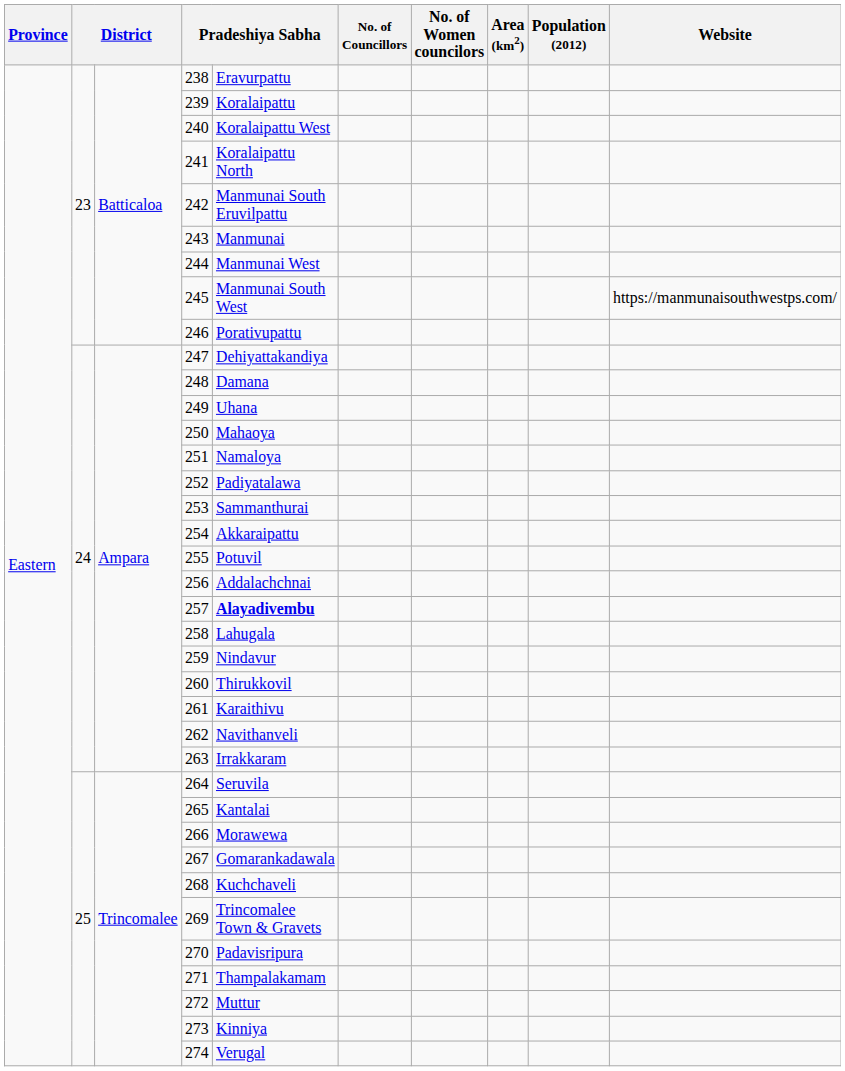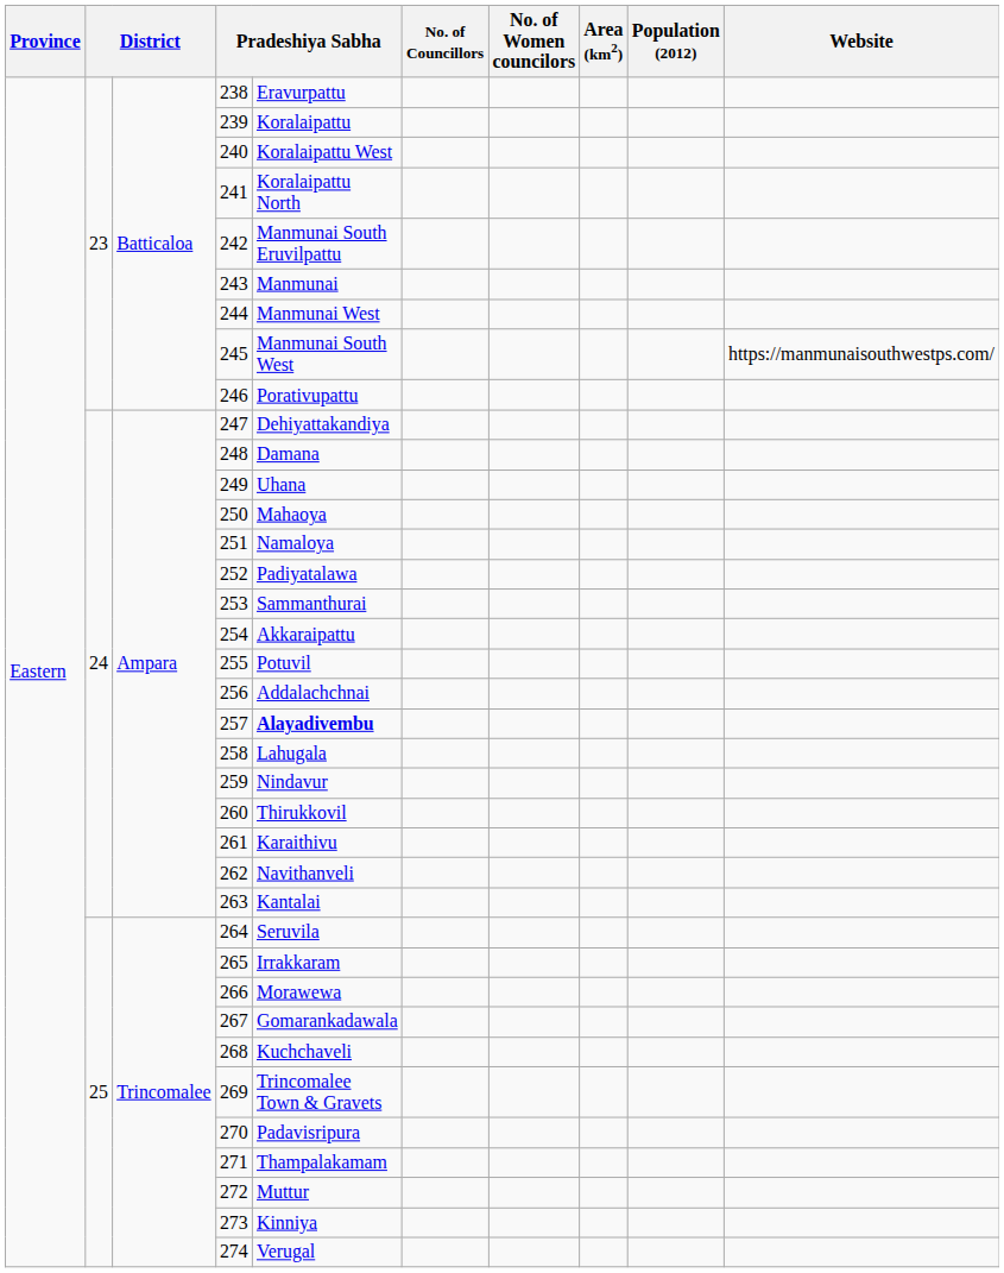 <table class="wikitable sortable">
 <tr>
 <th><a href='#'>Province</a></th>
 <th colspan="2"><a href='#'>District</a></th>
 <th colspan="2">Pradeshiya Sabha</th>
 <th><small>No. of<br>Councillors</small></th>
 <th>No. of Women councilors</th>
 <th>Area <small>(km<sup>2</sup>)</small><br></th>
 <th>Population<br><small>(2012)</small></th>
 <th>Website</th>
 </tr>
 <tr>
 <td rowspan="37"><a href='#'>Eastern</a></td>
 <td rowspan="9">23</td>
 <td rowspan="9"><a href='#'>Batticaloa</a></td>
 <td>238</td>
 <td><a href='#'>Eravurpattu</a></td>
 <td></td>
 <td></td>
 <td></td>
 <td></td>
 <td></td>
 </tr>
 <tr>
 <td>239</td>
 <td><a href='#'>Koralaipattu</a></td>
 <td></td>
 <td></td>
 <td></td>
 <td></td>
 <td></td>
 </tr>
 <tr>
 <td>240</td>
 <td><a href='#'>Koralaipattu West</a></td>
 <td></td>
 <td></td>
 <td></td>
 <td></td>
 <td></td>
 </tr>
 <tr>
 <td>241</td>
 <td><a href='#'>Koralaipattu North</a></td>
 <td></td>
 <td></td>
 <td></td>
 <td></td>
 <td></td>
 </tr>
 <tr>
 <td>242</td>
 <td><a href='#'>Manmunai South Eruvilpattu</a></td>
 <td></td>
 <td></td>
 <td></td>
 <td></td>
 <td></td>
 </tr>
 <tr>
 <td>243</td>
 <td><a href='#'>Manmunai</a></td>
 <td></td>
 <td></td>
 <td></td>
 <td></td>
 <td></td>
 </tr>
 <tr>
 <td>244</td>
 <td><a href='#'>Manmunai West</a></td>
 <td></td>
 <td></td>
 <td></td>
 <td></td>
 <td></td>
 </tr>
 <tr>
 <td>245</td>
 <td><a href='#'>Manmunai South West</a></td>
 <td></td>
 <td></td>
 <td></td>
 <td></td>
 <td>https://manmunaisouthwestps.com/</td>
 </tr>
 <tr>
 <td>246</td>
 <td><a href='#'>Porativupattu</a></td>
 <td></td>
 <td></td>
 <td></td>
 <td></td>
 <td></td>
 </tr>
 <tr>
 <td rowspan="17">24</td>
 <td rowspan="17"><a href='#'>Ampara</a></td>
 <td>247</td>
 <td><a href='#'>Dehiyattakandiya</a></td>
 <td></td>
 <td></td>
 <td></td>
 <td></td>
 <td></td>
 </tr>
 <tr>
 <td>248</td>
 <td><a href='#'>Damana</a></td>
 <td></td>
 <td></td>
 <td></td>
 <td></td>
 <td></td>
 </tr>
 <tr>
 <td>249</td>
 <td><a href='#'>Uhana</a></td>
 <td></td>
 <td></td>
 <td></td>
 <td></td>
 <td></td>
 </tr>
 <tr>
 <td>250</td>
 <td><a href='#'>Mahaoya</a></td>
 <td></td>
 <td></td>
 <td></td>
 <td></td>
 <td></td>
 </tr>
 <tr>
 <td>251</td>
 <td><a href='#'>Namaloya</a></td>
 <td></td>
 <td></td>
 <td></td>
 <td></td>
 <td></td>
 </tr>
 <tr>
 <td>252</td>
 <td><a href='#'>Padiyatalawa</a></td>
 <td></td>
 <td></td>
 <td></td>
 <td></td>
 <td></td>
 </tr>
 <tr>
 <td>253</td>
 <td><a href='#'>Sammanthurai</a></td>
 <td></td>
 <td></td>
 <td></td>
 <td></td>
 <td></td>
 </tr>
 <tr>
 <td>254</td>
 <td><a href='#'>Akkaraipattu</a></td>
 <td></td>
 <td></td>
 <td></td>
 <td></td>
 <td></td>
 </tr>
 <tr>
 <td>255</td>
 <td><a href='#'>Potuvil</a></td>
 <td></td>
 <td></td>
 <td></td>
 <td></td>
 <td></td>
 </tr>
 <tr>
 <td>256</td>
 <td><a href='#'>Addalachchnai</a></td>
 <td></td>
 <td></td>
 <td></td>
 <td></td>
 <td></td>
 </tr>
 <tr>
 <td>257</td>
 <td><strong><a href='#'>Alayadivembu</a></strong></td>
 <td></td>
 <td></td>
 <td></td>
 <td></td>
 <td></td>
 </tr>
 <tr>
 <td>258</td>
 <td><a href='#'>Lahugala</a></td>
 <td></td>
 <td></td>
 <td></td>
 <td></td>
 <td></td>
 </tr>
 <tr>
 <td>259</td>
 <td><a href='#'>Nindavur</a></td>
 <td></td>
 <td></td>
 <td></td>
 <td></td>
 <td></td>
 </tr>
 <tr>
 <td>260</td>
 <td><a href='#'>Thirukkovil</a></td>
 <td></td>
 <td></td>
 <td></td>
 <td></td>
 <td></td>
 </tr>
 <tr>
 <td>261</td>
 <td><a href='#'>Karaithivu</a></td>
 <td></td>
 <td></td>
 <td></td>
 <td></td>
 <td></td>
 </tr>
 <tr>
 <td>262</td>
 <td><a href='#'>Navithanveli</a></td>
 <td></td>
 <td></td>
 <td></td>
 <td></td>
 <td></td>
 </tr>
 <tr>
 <td>263</td>
-<td><a href='#'>Irrakkaram</a></td>
+<td><a href='#'>Kantalai</a></td>
 <td></td>
 <td></td>
 <td></td>
 <td></td>
 <td></td>
 </tr>
 <tr>
 <td rowspan="11">25</td>
 <td rowspan="11"><a href='#'> Trincomalee</a></td>
 <td>264</td>
 <td><a href='#'>Seruvila</a></td>
 <td></td>
 <td></td>
 <td></td>
 <td></td>
 <td></td>
 </tr>
 <tr>
 <td>265</td>
-<td><a href='#'>Kantalai</a></td>
+<td><a href='#'>Irrakkaram</a></td>
 <td></td>
 <td></td>
 <td></td>
 <td></td>
 <td></td>
 </tr>
 <tr>
 <td>266</td>
 <td><a href='#'>Morawewa</a></td>
 <td></td>
 <td></td>
 <td></td>
 <td></td>
 <td></td>
 </tr>
 <tr>
 <td>267</td>
 <td><a href='#'>Gomarankadawala</a></td>
 <td></td>
 <td></td>
 <td></td>
 <td></td>
 <td></td>
 </tr>
 <tr>
 <td>268</td>
 <td><a href='#'>Kuchchaveli</a></td>
 <td></td>
 <td></td>
 <td></td>
 <td></td>
 <td></td>
 </tr>
 <tr>
 <td>269</td>
 <td><a href='#'>Trincomalee Town & Gravets</a></td>
 <td></td>
 <td></td>
 <td></td>
 <td></td>
 <td></td>
 </tr>
 <tr>
 <td>270</td>
 <td><a href='#'>Padavisripura</a></td>
 <td></td>
 <td></td>
 <td></td>
 <td></td>
 <td></td>
 </tr>
 <tr>
 <td>271</td>
 <td><a href='#'>Thampalakamam</a></td>
 <td></td>
 <td></td>
 <td></td>
 <td></td>
 <td></td>
 </tr>
 <tr>
 <td>272</td>
 <td><a href='#'>Muttur</a></td>
 <td></td>
 <td></td>
 <td></td>
 <td></td>
 <td></td>
 </tr>
 <tr>
 <td>273</td>
 <td><a href='#'>Kinniya</a></td>
 <td></td>
 <td></td>
 <td></td>
 <td></td>
 <td></td>
 </tr>
 <tr>
 <td>274</td>
 <td><a href='#'>Verugal</a></td>
 <td></td>
 <td></td>
 <td></td>
 <td></td>
 <td></td>
 </tr>
 </table>
